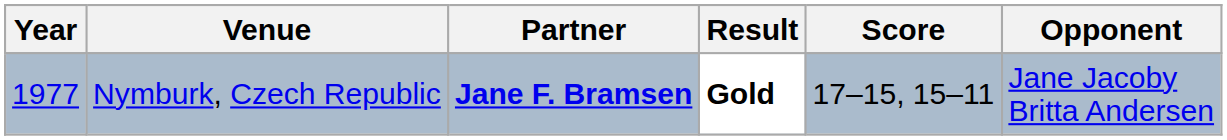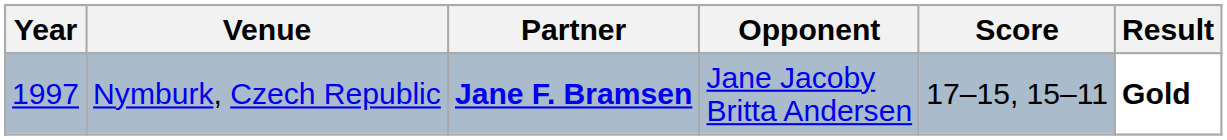 <table class="sortable wikitable" style="font-size: 90%;">
 <tr>
 <th>Year</th>
 <th>Venue</th>
 <th>Partner</th>
+<th>Opponent</th>
+<th>Score</th>
 <th>Result</th>
-<th>Score</th>
-<th>Opponent</th>
 </tr>
 <tr style="background:#AABBCC">
-<td align="center"><a href='#'>1977</a></td>
+<td align="center"><a href='#'>1997</a></td>
 <td align="left"><a href='#'>Nymburk</a>, <a href='#'>Czech Republic</a></td>
 <td align="left"><strong> <a href='#'>Jane F. Bramsen</a></strong></td>
+<td align="left"> <a href='#'>Jane Jacoby</a><br> <a href='#'>Britta Andersen</a></td>
+<td align="left">17–15, 15–11</td>
 <td style="text-align:left; background:white"> <strong>Gold</strong></td>
-<td align="left">17–15, 15–11</td>
-<td align="left"> <a href='#'>Jane Jacoby</a><br> <a href='#'>Britta Andersen</a></td>
 </tr>
 </table>
